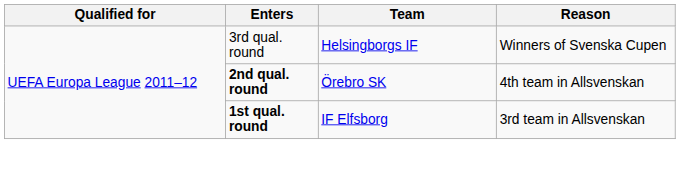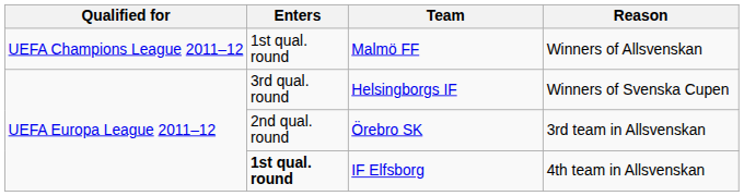 <table class="wikitable" style="text-align: left;">
 <tr>
 <th style="width: 250px;">Qualified for</th>
 <th style="width: 100px;">Enters</th>
 <th style="width: 200px;">Team</th>
 <th style="width: 200px;">Reason</th>
 </tr>
 <tr>
+<td><a href='#'>UEFA Champions League</a> <a href='#'>2011–12</a></td>
+<td>1st qual. round</td>
+<td><a href='#'>Malmö FF</a></td>
+<td>Winners of Allsvenskan</td>
+</tr>
+<tr>
 <td rowspan="3"><a href='#'>UEFA Europa League</a> <a href='#'>2011–12</a></td>
 <td>3rd qual. round</td>
 <td><a href='#'>Helsingborgs IF</a></td>
 <td>Winners of Svenska Cupen</td>
 </tr>
 <tr>
-<td><strong>2nd qual. round</strong></td>
+<td>2nd qual. round</td>
 <td><a href='#'>Örebro SK</a></td>
-<td>4th team in Allsvenskan</td>
+<td>3rd team in Allsvenskan</td>
 </tr>
 <tr>
 <td><strong>1st qual. round</strong></td>
 <td><a href='#'>IF Elfsborg</a></td>
-<td>3rd team in Allsvenskan</td>
+<td>4th team in Allsvenskan</td>
 </tr>
 </table>
